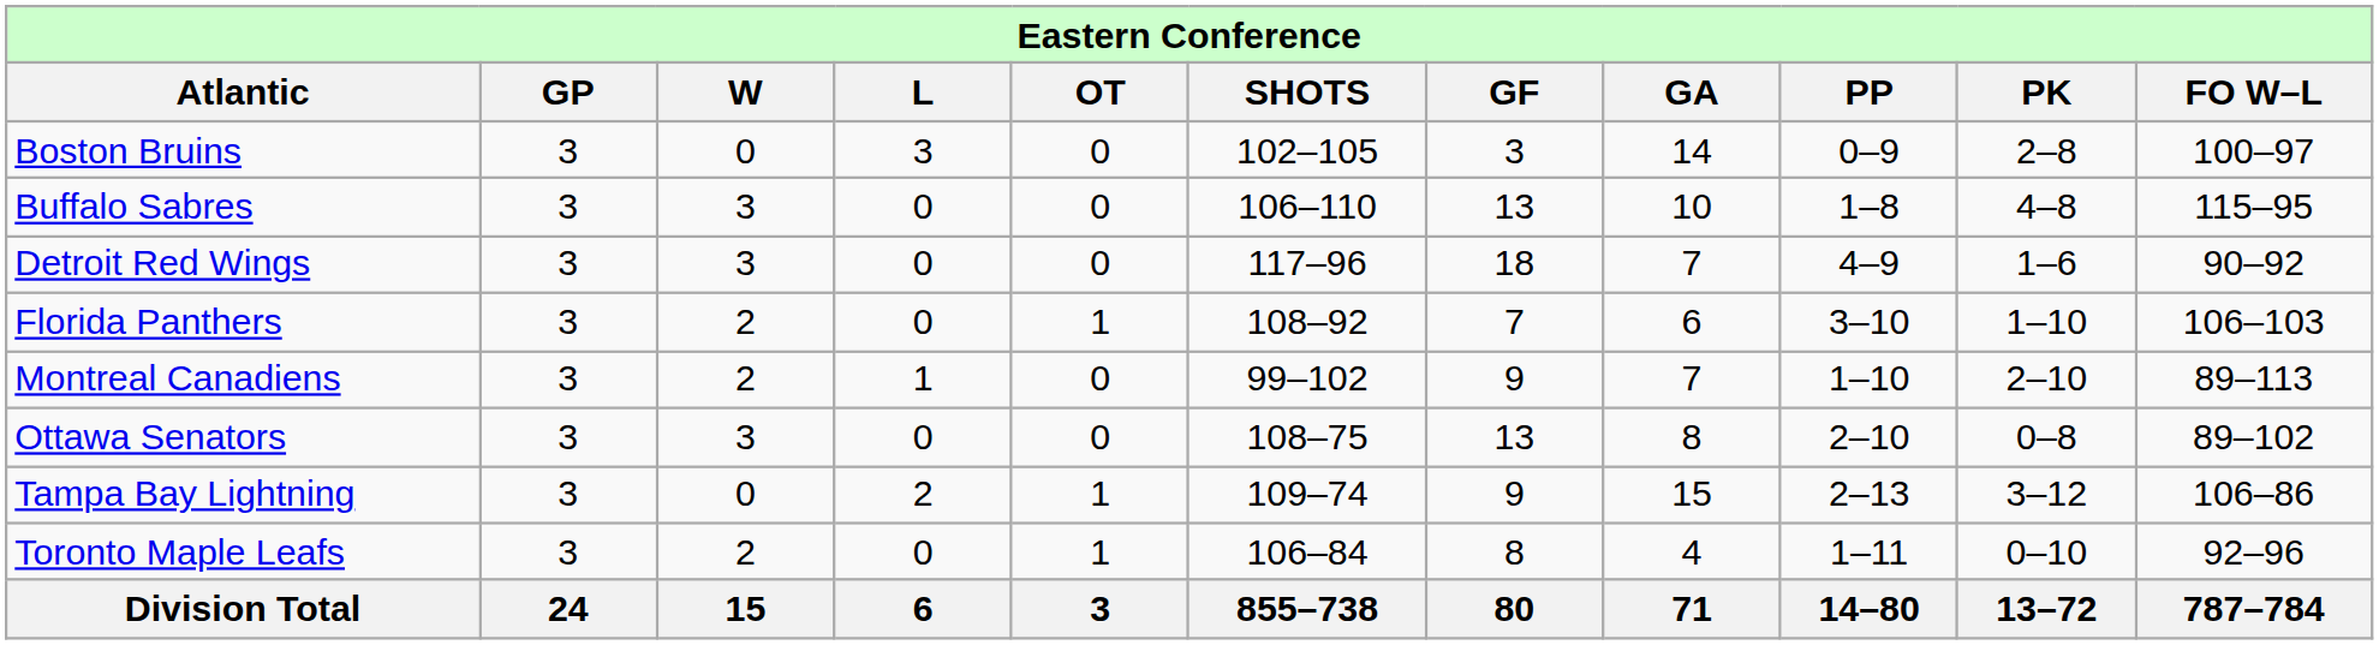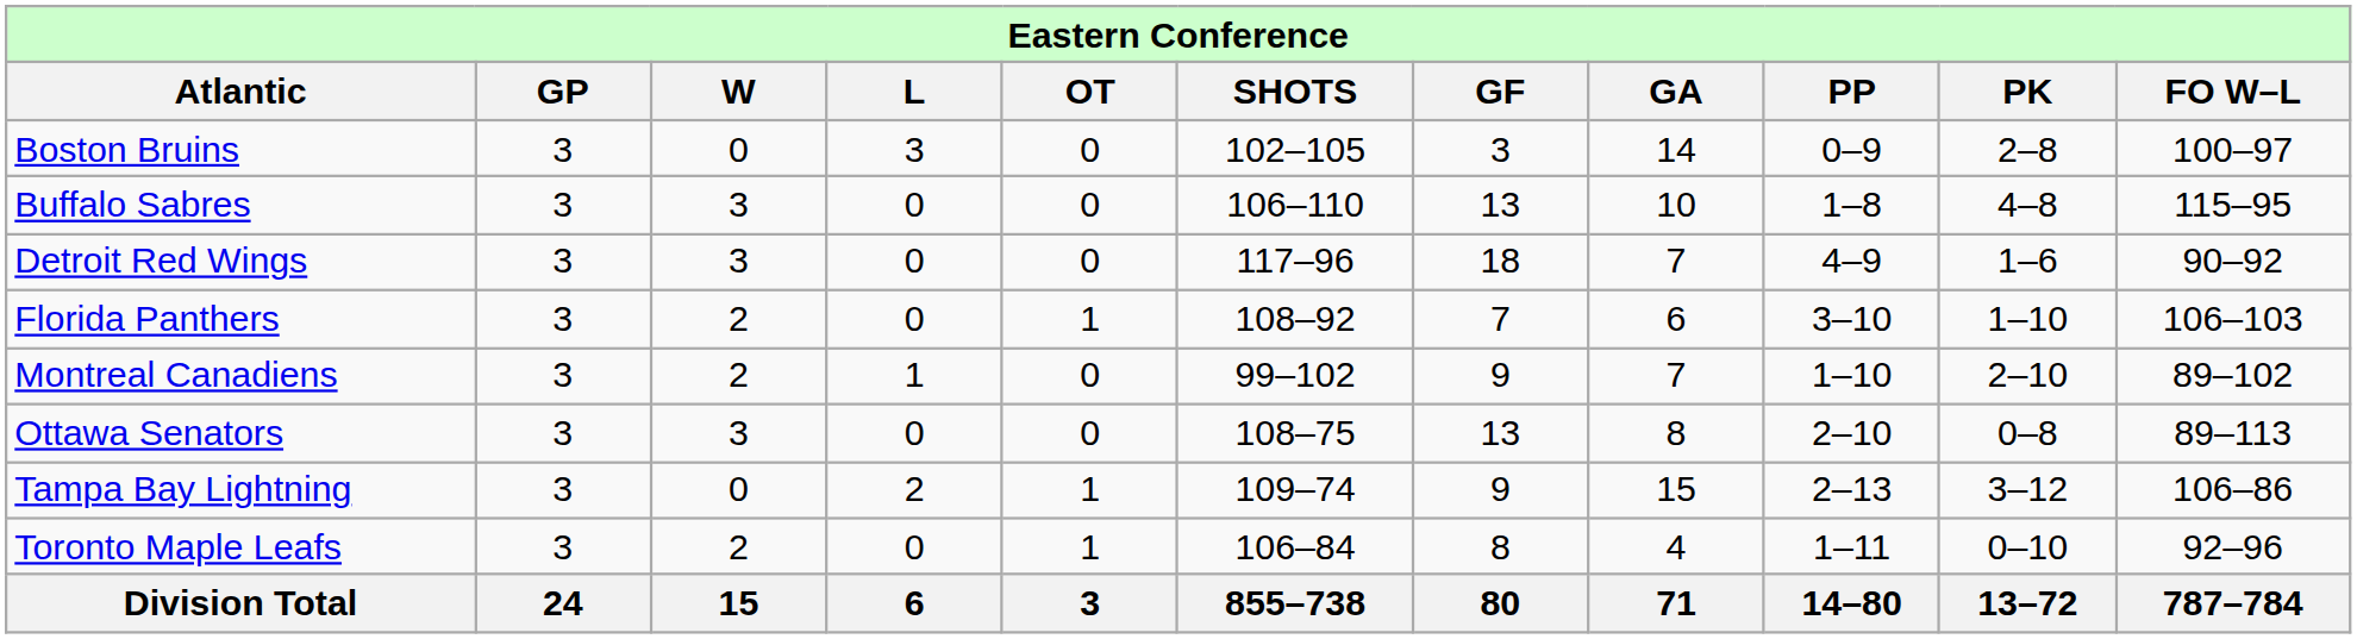 <table class="wikitable" style="text-align:center; width:65em; font-size:85%;">
 <tr style="background:#cfc; font-weight:bold;">
 <td colspan=11>Eastern Conference</td>
 </tr>
 <tr>
 <th width="20%">Atlantic</th>
 <th width="7.5%">GP</th>
 <th width="7.5%">W</th>
 <th width="7.5%">L</th>
 <th width="7.5%">OT</th>
 <th width="10%">SHOTS</th>
 <th width="7.5%">GF</th>
 <th width="7.5%">GA</th>
 <th width="7.5%">PP</th>
 <th width="7.5%">PK</th>
 <th width="10%">FO W–L</th>
 </tr>
 <tr>
 <td align=left><a href='#'>Boston Bruins</a></td>
 <td>3</td>
 <td>0</td>
 <td>3</td>
 <td>0</td>
 <td>102–105</td>
 <td>3</td>
 <td>14</td>
 <td>0–9</td>
 <td>2–8</td>
 <td>100–97</td>
 </tr>
 <tr>
 <td align=left><a href='#'>Buffalo Sabres</a></td>
 <td>3</td>
 <td>3</td>
 <td>0</td>
 <td>0</td>
 <td>106–110</td>
 <td>13</td>
 <td>10</td>
 <td>1–8</td>
 <td>4–8</td>
 <td>115–95</td>
 </tr>
 <tr>
 <td align=left><a href='#'>Detroit Red Wings</a></td>
 <td>3</td>
 <td>3</td>
 <td>0</td>
 <td>0</td>
 <td>117–96</td>
 <td>18</td>
 <td>7</td>
 <td>4–9</td>
 <td>1–6</td>
 <td>90–92</td>
 </tr>
 <tr>
 <td align=left><a href='#'>Florida Panthers</a></td>
 <td>3</td>
 <td>2</td>
 <td>0</td>
 <td>1</td>
 <td>108–92</td>
 <td>7</td>
 <td>6</td>
 <td>3–10</td>
 <td>1–10</td>
 <td>106–103</td>
 </tr>
 <tr>
 <td align=left><a href='#'>Montreal Canadiens</a></td>
 <td>3</td>
 <td>2</td>
 <td>1</td>
 <td>0</td>
 <td>99–102</td>
 <td>9</td>
 <td>7</td>
 <td>1–10</td>
 <td>2–10</td>
-<td>89–113</td>
+<td>89–102</td>
 </tr>
 <tr>
 <td align=left><a href='#'>Ottawa Senators</a></td>
 <td>3</td>
 <td>3</td>
 <td>0</td>
 <td>0</td>
 <td>108–75</td>
 <td>13</td>
 <td>8</td>
 <td>2–10</td>
 <td>0–8</td>
-<td>89–102</td>
+<td>89–113</td>
 </tr>
 <tr>
 <td align=left><a href='#'>Tampa Bay Lightning</a></td>
 <td>3</td>
 <td>0</td>
 <td>2</td>
 <td>1</td>
 <td>109–74</td>
 <td>9</td>
 <td>15</td>
 <td>2–13</td>
 <td>3–12</td>
 <td>106–86</td>
 </tr>
 <tr>
 <td align=left><a href='#'>Toronto Maple Leafs</a></td>
 <td>3</td>
 <td>2</td>
 <td>0</td>
 <td>1</td>
 <td>106–84</td>
 <td>8</td>
 <td>4</td>
 <td>1–11</td>
 <td>0–10</td>
 <td>92–96</td>
 </tr>
 <tr>
 <th>Division Total</th>
 <th>24</th>
 <th>15</th>
 <th>6</th>
 <th>3</th>
 <th>855–738</th>
 <th>80</th>
 <th>71</th>
 <th>14–80</th>
 <th>13–72</th>
 <th>787–784</th>
 </tr>
 </table>
